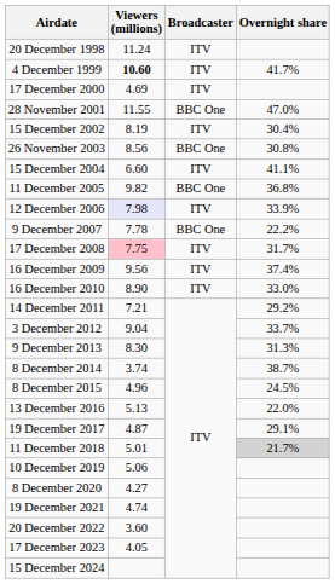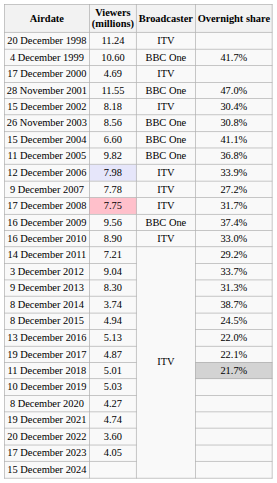 <table class="wikitable sortable" style="text-align:center;">
 <tr>
 <th>Airdate</th>
 <th>Viewers<br>(millions)</th>
 <th class="unsortable">Broadcaster</th>
 <th>Overnight share</th>
 </tr>
 <tr>
 <td>20 December 1998</td>
 <td>11.24</td>
 <td>ITV</td>
 <td></td>
 </tr>
 <tr>
 <td>4 December 1999</td>
-<td><strong>10.60</strong></td>
-<td>ITV</td>
+<td>10.60</td>
+<td>BBC One</td>
 <td>41.7%</td>
 </tr>
 <tr>
 <td>17 December 2000</td>
 <td>4.69</td>
 <td>ITV</td>
 <td></td>
 </tr>
 <tr>
 <td>28 November 2001</td>
 <td>11.55</td>
 <td>BBC One</td>
 <td>47.0%</td>
 </tr>
 <tr>
 <td>15 December 2002</td>
-<td>8.19</td>
+<td>8.18</td>
 <td>ITV</td>
 <td>30.4%</td>
 </tr>
 <tr>
 <td>26 November 2003</td>
 <td>8.56</td>
 <td>BBC One</td>
 <td>30.8%</td>
 </tr>
 <tr>
 <td>15 December 2004</td>
 <td>6.60</td>
-<td>ITV</td>
+<td>BBC One</td>
 <td>41.1%</td>
 </tr>
 <tr>
 <td>11 December 2005</td>
 <td>9.82</td>
 <td>BBC One</td>
 <td>36.8%</td>
 </tr>
 <tr>
 <td>12 December 2006</td>
 <td style="background: lavender;">7.98</td>
 <td>ITV</td>
 <td>33.9%</td>
 </tr>
 <tr>
 <td>9 December 2007</td>
 <td>7.78</td>
-<td>BBC One</td>
-<td>22.2%</td>
+<td>ITV</td>
+<td>27.2%</td>
 </tr>
 <tr>
 <td>17 December 2008</td>
 <td style="background: pink;">7.75</td>
 <td>ITV</td>
 <td>31.7%</td>
 </tr>
 <tr>
 <td>16 December 2009</td>
 <td>9.56</td>
-<td>ITV</td>
+<td>BBC One</td>
 <td>37.4%</td>
 </tr>
 <tr>
 <td>16 December 2010</td>
 <td>8.90</td>
 <td>ITV</td>
 <td>33.0%</td>
 </tr>
 <tr>
 <td>14 December 2011</td>
 <td>7.21</td>
 <td rowspan="14">ITV</td>
 <td>29.2%</td>
 </tr>
 <tr>
 <td>3 December 2012</td>
 <td>9.04</td>
 <td>33.7%</td>
 </tr>
 <tr>
 <td>9 December 2013</td>
 <td>8.30</td>
 <td>31.3%</td>
 </tr>
 <tr>
 <td>8 December 2014</td>
 <td>3.74</td>
 <td>38.7%</td>
 </tr>
 <tr>
 <td>8 December 2015</td>
-<td>4.96</td>
+<td>4.94</td>
 <td>24.5%</td>
 </tr>
 <tr>
 <td>13 December 2016</td>
 <td>5.13</td>
 <td>22.0%</td>
 </tr>
 <tr>
 <td>19 December 2017</td>
 <td>4.87</td>
-<td>29.1%</td>
+<td>22.1%</td>
 </tr>
 <tr>
 <td>11 December 2018</td>
 <td>5.01</td>
 <td style="background: lightgrey;">21.7%</td>
 </tr>
 <tr>
 <td>10 December 2019</td>
-<td>5.06</td>
+<td>5.03</td>
 <td></td>
 </tr>
 <tr>
 <td>8 December 2020</td>
 <td>4.27</td>
 <td></td>
 </tr>
 <tr>
 <td>19 December 2021</td>
 <td>4.74</td>
 <td></td>
 </tr>
 <tr>
 <td>20 December 2022</td>
 <td>3.60</td>
 <td></td>
 </tr>
 <tr>
 <td>17 December 2023</td>
 <td>4.05</td>
 <td></td>
 </tr>
 <tr>
 <td>15 December 2024</td>
 <td></td>
 <td></td>
 </tr>
 </table>
